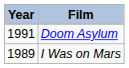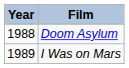 <table class="wikitable" style="font-size:95%;">
 <tr>
 <th style="background:#B0C4DE;">Year</th>
 <th style="background:#B0C4DE;">Film</th>
 </tr>
 <tr>
-<td>1991</td>
+<td>1988</td>
 <td><em><a href='#'>Doom Asylum</a></em></td>
 </tr>
 <tr>
 <td>1989</td>
 <td><em>I Was on Mars</em></td>
 </tr>
 </table>
